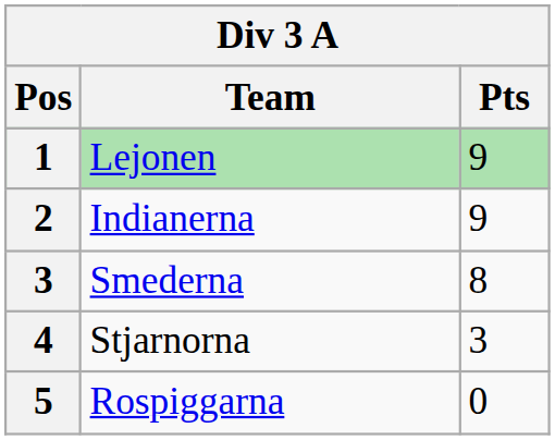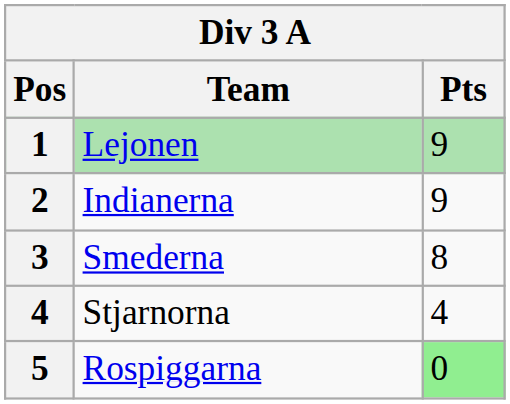 <table class="wikitable">
 <tr>
 <th colspan="3">Div 3 A</th>
 </tr>
 <tr>
 <th width=20>Pos</th>
 <th width=150>Team</th>
 <th width=30>Pts</th>
 </tr>
 <tr style="background:#ACE1AF;">
 <th>1</th>
 <td><a href='#'>Lejonen</a></td>
 <td>9</td>
 </tr>
 <tr>
 <th>2</th>
 <td><a href='#'>Indianerna</a></td>
 <td>9</td>
 </tr>
 <tr>
 <th>3</th>
 <td><a href='#'>Smederna</a></td>
 <td>8</td>
 </tr>
 <tr>
 <th>4</th>
 <td>Stjarnorna</td>
-<td>3</td>
+<td>4</td>
 </tr>
 <tr>
 <th>5</th>
 <td><a href='#'>Rospiggarna</a></td>
-<td>0</td>
+<td style="background: lightgreen;">0</td>
 </tr>
 </table>
